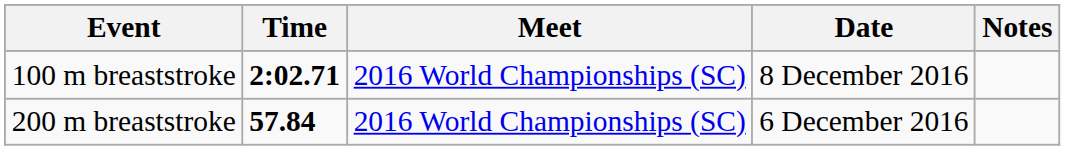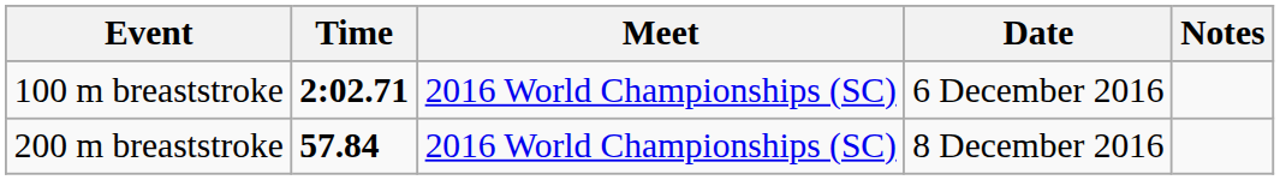 <table class="wikitable">
 <tr>
 <th>Event</th>
 <th>Time</th>
 <th>Meet</th>
 <th>Date</th>
 <th>Notes</th>
 </tr>
 <tr>
 <td>100 m breaststroke</td>
 <td><strong>2:02.71</strong></td>
 <td><a href='#'>2016 World Championships (SC)</a></td>
-<td>8 December 2016</td>
+<td>6 December 2016</td>
 <td></td>
 </tr>
 <tr>
 <td>200 m breaststroke</td>
 <td><strong>57.84</strong></td>
 <td><a href='#'>2016 World Championships (SC)</a></td>
-<td>6 December 2016</td>
+<td>8 December 2016</td>
 <td></td>
 </tr>
 </table>
